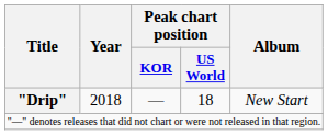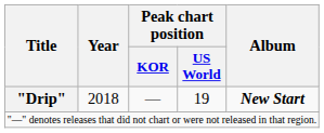 <table class="wikitable plainrowheaders" style="text-align:center;">
 <tr>
 <th scope="col" rowspan="2">Title</th>
 <th scope="col" rowspan="2">Year</th>
 <th scope="col" colspan="2">Peak chart position</th>
 <th scope="col" rowspan="2">Album</th>
 </tr>
 <tr>
 <th scope="col" style="width:3em;font-size:90%;"><a href='#'>KOR</a><br></th>
 <th scope="col" style="width:3em;font-size:90%;"><a href='#'>US<br>World</a><br></th>
 </tr>
 <tr>
 <th scope="row">"Drip"</th>
 <td>2018</td>
 <td>—</td>
-<td>18</td>
-<td><em>New Start</em></td>
+<td>19</td>
+<td><strong><em>New Start</em></strong></td>
 </tr>
 <tr>
 <td colspan="6" style="font-size:8pt;">"—" denotes releases that did not chart or were not released in that region.</td>
 </tr>
 </table>
